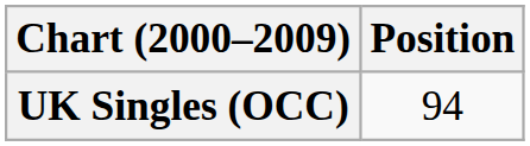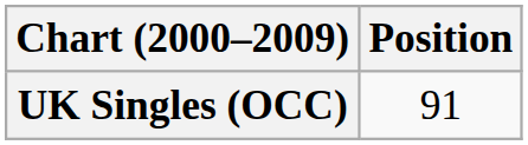 <table class="wikitable plainrowheaders" style="text-align:center">
 <tr>
 <th scope="col">Chart (2000–2009)</th>
 <th scope="col">Position</th>
 </tr>
 <tr>
 <th scope="row">UK Singles (OCC)</th>
-<td>94</td>
+<td>91</td>
 </tr>
 </table>
